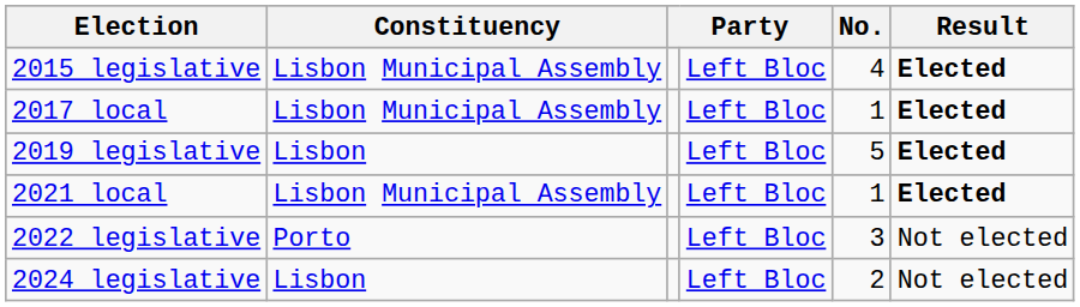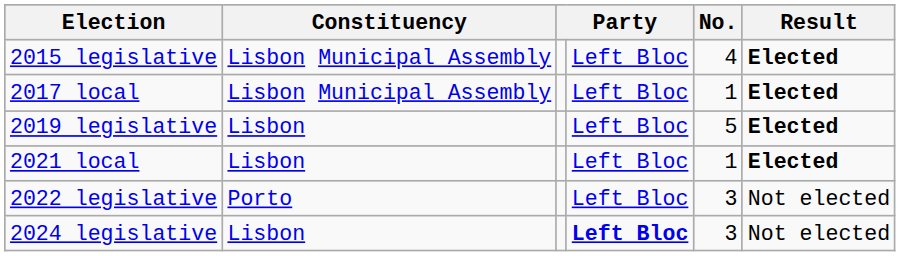 <table class="wikitable" style="text-align:left;">
 <tr>
 <th scope=col>Election</th>
 <th scope=col>Constituency</th>
 <th scope=col colspan="2">Party</th>
 <th scope=col>No.</th>
 <th scope=col>Result</th>
 </tr>
 <tr>
 <td><a href='#'>2015 legislative</a></td>
 <td><a href='#'>Lisbon</a> <a href='#'>Municipal Assembly</a></td>
 <td></td>
 <td><a href='#'>Left Bloc</a></td>
 <td align=right>4</td>
 <td><strong>Elected</strong></td>
 </tr>
 <tr>
 <td><a href='#'>2017 local</a></td>
 <td><a href='#'>Lisbon</a> <a href='#'>Municipal Assembly</a></td>
 <td></td>
 <td><a href='#'>Left Bloc</a></td>
 <td align=right>1</td>
 <td><strong>Elected</strong></td>
 </tr>
 <tr>
 <td><a href='#'>2019 legislative</a></td>
 <td><a href='#'>Lisbon</a></td>
 <td></td>
 <td><a href='#'>Left Bloc</a></td>
 <td align=right>5</td>
 <td><strong>Elected</strong></td>
 </tr>
 <tr>
 <td><a href='#'>2021 local</a></td>
-<td><a href='#'>Lisbon</a> <a href='#'>Municipal Assembly</a></td>
+<td><a href='#'>Lisbon</a></td>
 <td></td>
 <td><a href='#'>Left Bloc</a></td>
 <td align=right>1</td>
 <td><strong>Elected</strong></td>
 </tr>
 <tr>
 <td><a href='#'>2022 legislative</a></td>
 <td><a href='#'>Porto</a></td>
 <td></td>
 <td><a href='#'>Left Bloc</a></td>
 <td align=right>3</td>
 <td>Not elected</td>
 </tr>
 <tr>
 <td><a href='#'>2024 legislative</a></td>
 <td><a href='#'>Lisbon</a></td>
 <td></td>
-<td><a href='#'>Left Bloc</a></td>
-<td align=right>2</td>
+<td><strong><a href='#'>Left Bloc</a></strong></td>
+<td align=right>3</td>
 <td>Not elected</td>
 </tr>
 </table>
